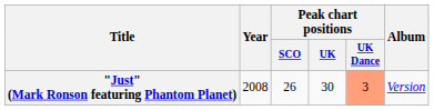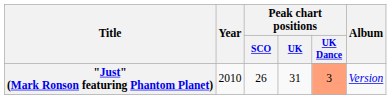 <table class="wikitable plainrowheaders" style="text-align:center;">
 <tr>
 <th scope="col" rowspan="2">Title</th>
 <th scope="col" rowspan="2">Year</th>
 <th scope="col" colspan="3">Peak chart positions</th>
 <th scope="col" rowspan="2">Album</th>
 </tr>
 <tr>
 <th scope="col" style="width:3em;font-size:85%;"><a href='#'>SCO</a><br></th>
 <th scope="col" style="width:3em;font-size:85%;"><a href='#'>UK</a><br></th>
 <th scope="col" style="width:3em;font-size:85%;"><a href='#'>UK<br>Dance</a><br></th>
 </tr>
 <tr>
 <th scope="row">"<a href='#'>Just</a>"<br><span>(<a href='#'>Mark Ronson</a> featuring <a href='#'>Phantom Planet</a>)</span></th>
-<td>2008</td>
+<td>2010</td>
 <td>26</td>
-<td>30</td>
+<td>31</td>
 <td style="background: lightsalmon;">3</td>
 <td><em><a href='#'>Version</a></em></td>
 </tr>
 </table>
